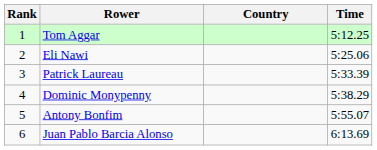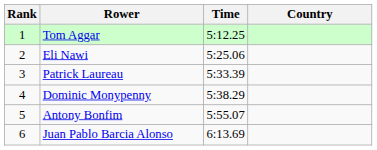 <table class="wikitable" style="text-align:center">
 <tr>
 <th>Rank</th>
 <th width=200>Rower</th>
+<th width=5em>Time</th>
 <th width=150>Country</th>
-<th width=5em>Time</th>
 </tr>
 <tr bgcolor="#ccffcc">
 <td>1</td>
 <td align=left><a href='#'>Tom Aggar</a></td>
+<td>5:12.25</td>
 <td align=left></td>
-<td>5:12.25</td>
 </tr>
 <tr>
 <td>2</td>
 <td align=left><a href='#'>Eli Nawi</a></td>
+<td>5:25.06</td>
 <td align=left></td>
-<td>5:25.06</td>
 </tr>
 <tr>
 <td>3</td>
 <td align=left><a href='#'>Patrick Laureau</a></td>
+<td>5:33.39</td>
 <td align=left></td>
-<td>5:33.39</td>
 </tr>
 <tr>
 <td>4</td>
 <td align=left><a href='#'>Dominic Monypenny</a></td>
+<td>5:38.29</td>
 <td align=left></td>
-<td>5:38.29</td>
 </tr>
 <tr>
 <td>5</td>
 <td align=left><a href='#'>Antony Bonfim</a></td>
+<td>5:55.07</td>
 <td align=left></td>
-<td>5:55.07</td>
 </tr>
 <tr>
 <td>6</td>
 <td align=left><a href='#'>Juan Pablo Barcia Alonso</a></td>
+<td>6:13.69</td>
 <td align=left></td>
-<td>6:13.69</td>
 </tr>
 </table>
